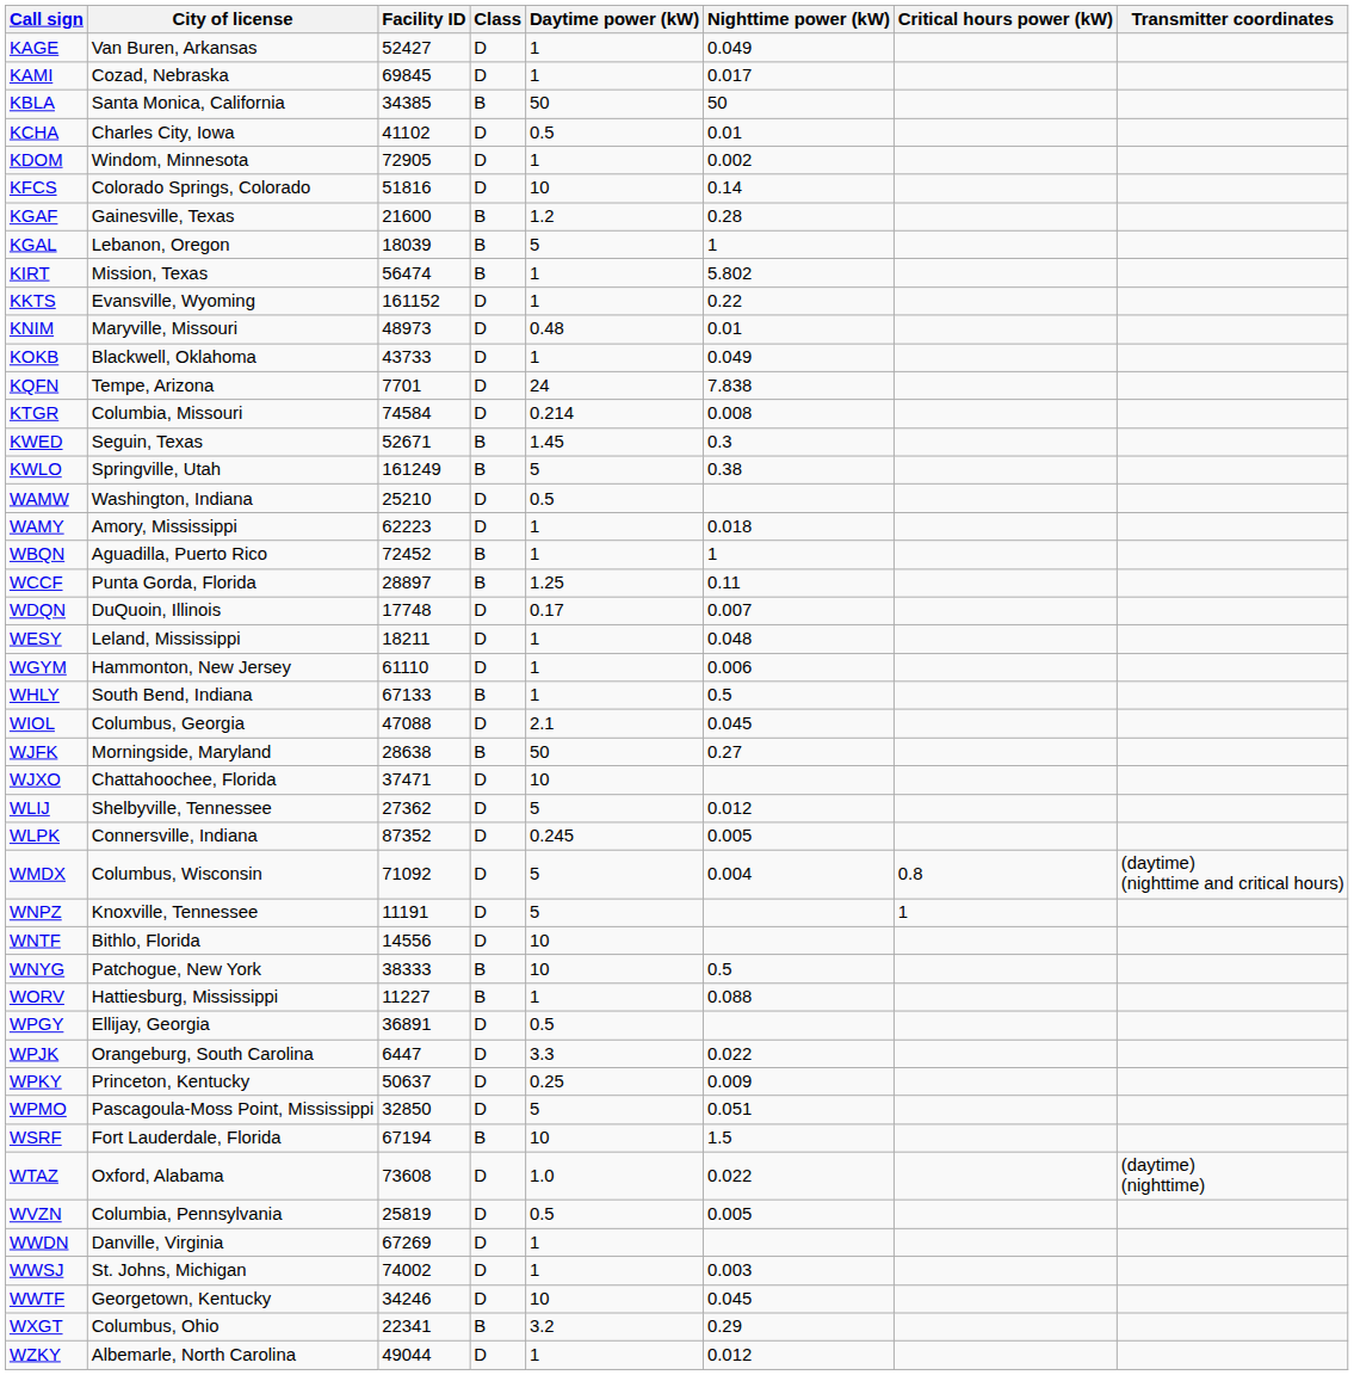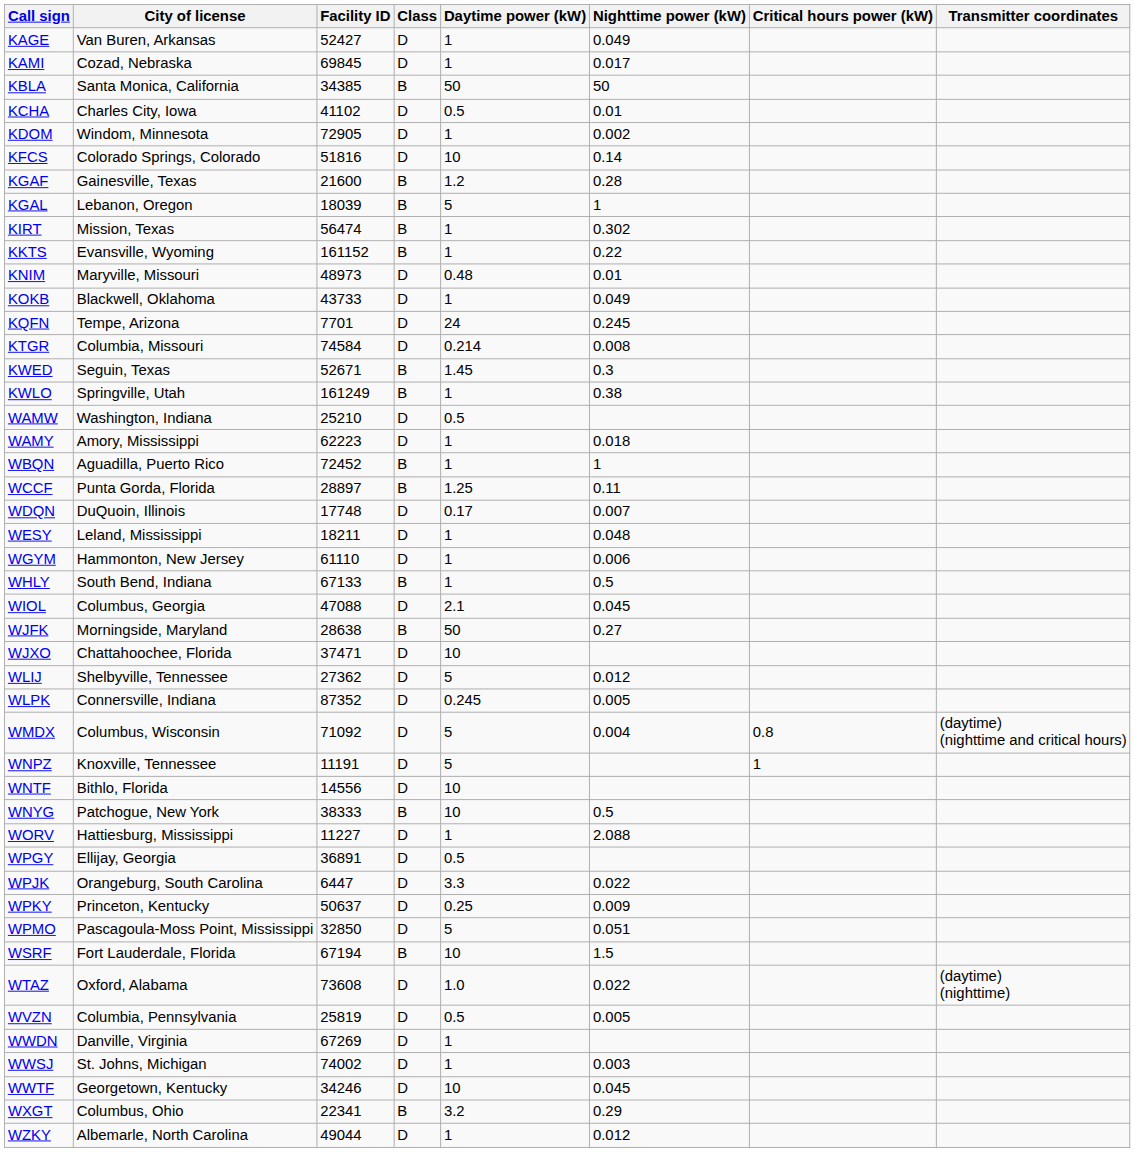 <table class="wikitable sortable">
 <tr>
 <th><a href='#'>Call sign</a></th>
 <th>City of license</th>
 <th>Facility ID</th>
 <th>Class</th>
 <th>Daytime power (kW)</th>
 <th>Nighttime power (kW)</th>
 <th>Critical hours power (kW)</th>
 <th>Transmitter coordinates</th>
 </tr>
 <tr>
 <td><a href='#'>KAGE</a></td>
 <td>Van Buren, Arkansas</td>
 <td>52427</td>
 <td>D</td>
 <td>1</td>
 <td>0.049</td>
 <td></td>
 <td></td>
 </tr>
 <tr>
 <td><a href='#'>KAMI</a></td>
 <td>Cozad, Nebraska</td>
 <td>69845</td>
 <td>D</td>
 <td>1</td>
 <td>0.017</td>
 <td></td>
 <td></td>
 </tr>
 <tr>
 <td><a href='#'>KBLA</a></td>
 <td>Santa Monica, California</td>
 <td>34385</td>
 <td>B</td>
 <td>50</td>
 <td>50</td>
 <td></td>
 <td></td>
 </tr>
 <tr>
 <td><a href='#'>KCHA</a></td>
 <td>Charles City, Iowa</td>
 <td>41102</td>
 <td>D</td>
 <td>0.5</td>
 <td>0.01</td>
 <td></td>
 <td></td>
 </tr>
 <tr>
 <td><a href='#'>KDOM</a></td>
 <td>Windom, Minnesota</td>
 <td>72905</td>
 <td>D</td>
 <td>1</td>
 <td>0.002</td>
 <td></td>
 <td></td>
 </tr>
 <tr>
 <td><a href='#'>KFCS</a></td>
 <td>Colorado Springs, Colorado</td>
 <td>51816</td>
 <td>D</td>
 <td>10</td>
 <td>0.14</td>
 <td></td>
 <td></td>
 </tr>
 <tr>
 <td><a href='#'>KGAF</a></td>
 <td>Gainesville, Texas</td>
 <td>21600</td>
 <td>B</td>
 <td>1.2</td>
 <td>0.28</td>
 <td></td>
 <td></td>
 </tr>
 <tr>
 <td><a href='#'>KGAL</a></td>
 <td>Lebanon, Oregon</td>
 <td>18039</td>
 <td>B</td>
 <td>5</td>
 <td>1</td>
 <td></td>
 <td></td>
 </tr>
 <tr>
 <td><a href='#'>KIRT</a></td>
 <td>Mission, Texas</td>
 <td>56474</td>
 <td>B</td>
 <td>1</td>
-<td>5.802</td>
+<td>0.302</td>
 <td></td>
 <td></td>
 </tr>
 <tr>
 <td><a href='#'>KKTS</a></td>
 <td>Evansville, Wyoming</td>
 <td>161152</td>
-<td>D</td>
+<td>B</td>
 <td>1</td>
 <td>0.22</td>
 <td></td>
 <td></td>
 </tr>
 <tr>
 <td><a href='#'>KNIM</a></td>
 <td>Maryville, Missouri</td>
 <td>48973</td>
 <td>D</td>
 <td>0.48</td>
 <td>0.01</td>
 <td></td>
 <td></td>
 </tr>
 <tr>
 <td><a href='#'>KOKB</a></td>
 <td>Blackwell, Oklahoma</td>
 <td>43733</td>
 <td>D</td>
 <td>1</td>
 <td>0.049</td>
 <td></td>
 <td></td>
 </tr>
 <tr>
 <td><a href='#'>KQFN</a></td>
 <td>Tempe, Arizona</td>
 <td>7701</td>
 <td>D</td>
 <td>24</td>
-<td>7.838</td>
+<td>0.245</td>
 <td></td>
 <td></td>
 </tr>
 <tr>
 <td><a href='#'>KTGR</a></td>
 <td>Columbia, Missouri</td>
 <td>74584</td>
 <td>D</td>
 <td>0.214</td>
 <td>0.008</td>
 <td></td>
 <td></td>
 </tr>
 <tr>
 <td><a href='#'>KWED</a></td>
 <td>Seguin, Texas</td>
 <td>52671</td>
 <td>B</td>
 <td>1.45</td>
 <td>0.3</td>
 <td></td>
 <td></td>
 </tr>
 <tr>
 <td><a href='#'>KWLO</a></td>
 <td>Springville, Utah</td>
 <td>161249</td>
 <td>B</td>
-<td>5</td>
+<td>1</td>
 <td>0.38</td>
 <td></td>
 <td></td>
 </tr>
 <tr>
 <td><a href='#'>WAMW</a></td>
 <td>Washington, Indiana</td>
 <td>25210</td>
 <td>D</td>
 <td>0.5</td>
 <td></td>
 <td></td>
 <td></td>
 </tr>
 <tr>
 <td><a href='#'>WAMY</a></td>
 <td>Amory, Mississippi</td>
 <td>62223</td>
 <td>D</td>
 <td>1</td>
 <td>0.018</td>
 <td></td>
 <td></td>
 </tr>
 <tr>
 <td><a href='#'>WBQN</a></td>
 <td>Aguadilla, Puerto Rico</td>
 <td>72452</td>
 <td>B</td>
 <td>1</td>
 <td>1</td>
 <td></td>
 <td></td>
 </tr>
 <tr>
 <td><a href='#'>WCCF</a></td>
 <td>Punta Gorda, Florida</td>
 <td>28897</td>
 <td>B</td>
 <td>1.25</td>
 <td>0.11</td>
 <td></td>
 <td></td>
 </tr>
 <tr>
 <td><a href='#'>WDQN</a></td>
 <td>DuQuoin, Illinois</td>
 <td>17748</td>
 <td>D</td>
 <td>0.17</td>
 <td>0.007</td>
 <td></td>
 <td></td>
 </tr>
 <tr>
 <td><a href='#'>WESY</a></td>
 <td>Leland, Mississippi</td>
 <td>18211</td>
 <td>D</td>
 <td>1</td>
 <td>0.048</td>
 <td></td>
 <td></td>
 </tr>
 <tr>
 <td><a href='#'>WGYM</a></td>
 <td>Hammonton, New Jersey</td>
 <td>61110</td>
 <td>D</td>
 <td>1</td>
 <td>0.006</td>
 <td></td>
 <td></td>
 </tr>
 <tr>
 <td><a href='#'>WHLY</a></td>
 <td>South Bend, Indiana</td>
 <td>67133</td>
 <td>B</td>
 <td>1</td>
 <td>0.5</td>
 <td></td>
 <td></td>
 </tr>
 <tr>
 <td><a href='#'>WIOL</a></td>
 <td>Columbus, Georgia</td>
 <td>47088</td>
 <td>D</td>
 <td>2.1</td>
 <td>0.045</td>
 <td></td>
 <td></td>
 </tr>
 <tr>
 <td><a href='#'>WJFK</a></td>
 <td>Morningside, Maryland</td>
 <td>28638</td>
 <td>B</td>
 <td>50</td>
 <td>0.27</td>
 <td></td>
 <td></td>
 </tr>
 <tr>
 <td><a href='#'>WJXO</a></td>
 <td>Chattahoochee, Florida</td>
 <td>37471</td>
 <td>D</td>
 <td>10</td>
 <td></td>
 <td></td>
 <td></td>
 </tr>
 <tr>
 <td><a href='#'>WLIJ</a></td>
 <td>Shelbyville, Tennessee</td>
 <td>27362</td>
 <td>D</td>
 <td>5</td>
 <td>0.012</td>
 <td></td>
 <td></td>
 </tr>
 <tr>
 <td><a href='#'>WLPK</a></td>
 <td>Connersville, Indiana</td>
 <td>87352</td>
 <td>D</td>
 <td>0.245</td>
 <td>0.005</td>
 <td></td>
 <td></td>
 </tr>
 <tr>
 <td><a href='#'>WMDX</a></td>
 <td>Columbus, Wisconsin</td>
 <td>71092</td>
 <td>D</td>
 <td>5</td>
 <td>0.004</td>
 <td>0.8</td>
 <td> (daytime)<br> (nighttime and critical hours)</td>
 </tr>
 <tr>
 <td><a href='#'>WNPZ</a></td>
 <td>Knoxville, Tennessee</td>
 <td>11191</td>
 <td>D</td>
 <td>5</td>
 <td></td>
 <td>1</td>
 <td></td>
 </tr>
 <tr>
 <td><a href='#'>WNTF</a></td>
 <td>Bithlo, Florida</td>
 <td>14556</td>
 <td>D</td>
 <td>10</td>
 <td></td>
 <td></td>
 <td></td>
 </tr>
 <tr>
 <td><a href='#'>WNYG</a></td>
 <td>Patchogue, New York</td>
 <td>38333</td>
 <td>B</td>
 <td>10</td>
 <td>0.5</td>
 <td></td>
 <td></td>
 </tr>
 <tr>
 <td><a href='#'>WORV</a></td>
 <td>Hattiesburg, Mississippi</td>
 <td>11227</td>
-<td>B</td>
+<td>D</td>
 <td>1</td>
-<td>0.088</td>
+<td>2.088</td>
 <td></td>
 <td></td>
 </tr>
 <tr>
 <td><a href='#'>WPGY</a></td>
 <td>Ellijay, Georgia</td>
 <td>36891</td>
 <td>D</td>
 <td>0.5</td>
 <td></td>
 <td></td>
 <td></td>
 </tr>
 <tr>
 <td><a href='#'>WPJK</a></td>
 <td>Orangeburg, South Carolina</td>
 <td>6447</td>
 <td>D</td>
 <td>3.3</td>
 <td>0.022</td>
 <td></td>
 <td></td>
 </tr>
 <tr>
 <td><a href='#'>WPKY</a></td>
 <td>Princeton, Kentucky</td>
 <td>50637</td>
 <td>D</td>
 <td>0.25</td>
 <td>0.009</td>
 <td></td>
 <td></td>
 </tr>
 <tr>
 <td><a href='#'>WPMO</a></td>
 <td>Pascagoula-Moss Point, Mississippi</td>
 <td>32850</td>
 <td>D</td>
 <td>5</td>
 <td>0.051</td>
 <td></td>
 <td></td>
 </tr>
 <tr>
 <td><a href='#'>WSRF</a></td>
 <td>Fort Lauderdale, Florida</td>
 <td>67194</td>
 <td>B</td>
 <td>10</td>
 <td>1.5</td>
 <td></td>
 <td></td>
 </tr>
 <tr>
 <td><a href='#'>WTAZ</a></td>
 <td>Oxford, Alabama</td>
 <td>73608</td>
 <td>D</td>
 <td>1.0</td>
 <td>0.022</td>
 <td></td>
 <td> (daytime)<br> (nighttime)</td>
 </tr>
 <tr>
 <td><a href='#'>WVZN</a></td>
 <td>Columbia, Pennsylvania</td>
 <td>25819</td>
 <td>D</td>
 <td>0.5</td>
 <td>0.005</td>
 <td></td>
 <td></td>
 </tr>
 <tr>
 <td><a href='#'>WWDN</a></td>
 <td>Danville, Virginia</td>
 <td>67269</td>
 <td>D</td>
 <td>1</td>
 <td></td>
 <td></td>
 <td></td>
 </tr>
 <tr>
 <td><a href='#'>WWSJ</a></td>
 <td>St. Johns, Michigan</td>
 <td>74002</td>
 <td>D</td>
 <td>1</td>
 <td>0.003</td>
 <td></td>
 <td></td>
 </tr>
 <tr>
 <td><a href='#'>WWTF</a></td>
 <td>Georgetown, Kentucky</td>
 <td>34246</td>
 <td>D</td>
 <td>10</td>
 <td>0.045</td>
 <td></td>
 <td></td>
 </tr>
 <tr>
 <td><a href='#'>WXGT</a></td>
 <td>Columbus, Ohio</td>
 <td>22341</td>
 <td>B</td>
 <td>3.2</td>
 <td>0.29</td>
 <td></td>
 <td></td>
 </tr>
 <tr>
 <td><a href='#'>WZKY</a></td>
 <td>Albemarle, North Carolina</td>
 <td>49044</td>
 <td>D</td>
 <td>1</td>
 <td>0.012</td>
 <td></td>
 <td></td>
 </tr>
 </table>
